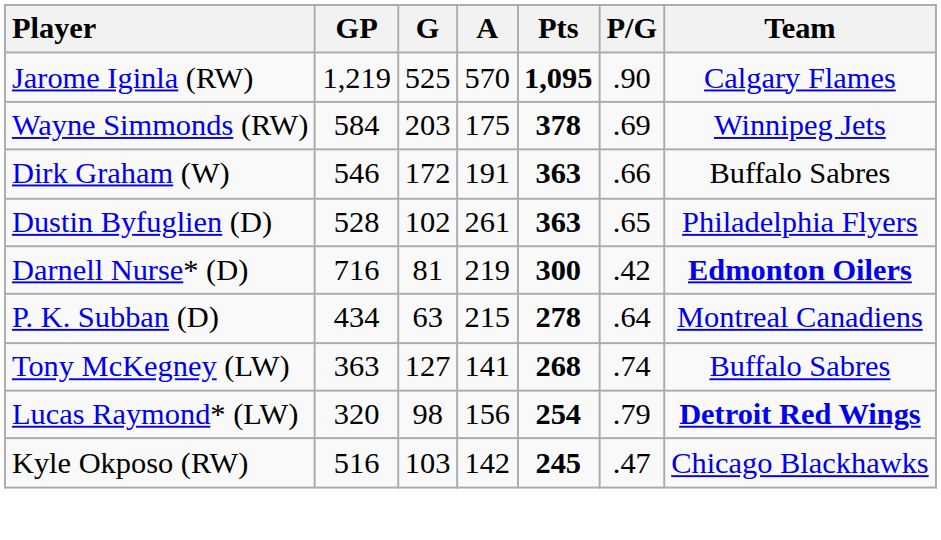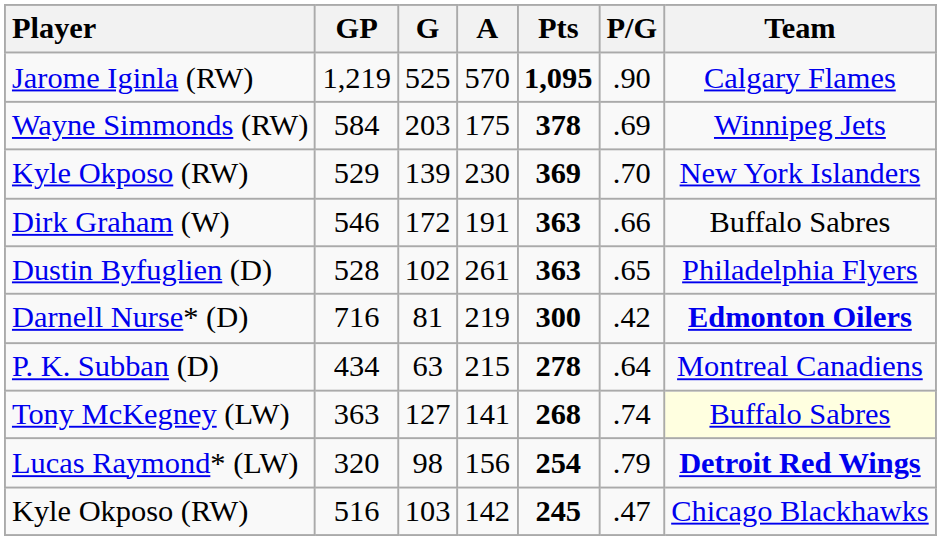 <table class="wikitable" style="text-align:center;">
 <tr>
 <th style="text-align:left;">Player</th>
 <th>GP</th>
 <th>G</th>
 <th>A</th>
 <th>Pts</th>
 <th>P/G</th>
 <th scope="col">Team</th>
 </tr>
 <tr>
 <td style="text-align:left;"><a href='#'>Jarome Iginla</a> (RW)</td>
 <td>1,219</td>
 <td>525</td>
 <td>570</td>
 <td><strong>1,095</strong></td>
 <td>.90</td>
 <td><a href='#'>Calgary Flames</a></td>
 </tr>
 <tr>
 <td style="text-align:left;"><a href='#'>Wayne Simmonds</a> (RW)</td>
 <td>584</td>
 <td>203</td>
 <td>175</td>
 <td><strong>378</strong></td>
 <td>.69</td>
 <td><a href='#'>Winnipeg Jets</a></td>
+</tr>
+<tr>
+<td style="text-align:left;"><a href='#'>Kyle Okposo</a> (RW)</td>
+<td>529</td>
+<td>139</td>
+<td>230</td>
+<td><strong>369</strong></td>
+<td>.70</td>
+<td><a href='#'>New York Islanders</a></td>
 </tr>
 <tr>
 <td style="text-align:left;"><a href='#'>Dirk Graham</a> (W)</td>
 <td>546</td>
 <td>172</td>
 <td>191</td>
 <td><strong>363</strong></td>
 <td>.66</td>
 <td>Buffalo Sabres</td>
 </tr>
 <tr>
 <td style="text-align:left;"><a href='#'>Dustin Byfuglien</a> (D)</td>
 <td>528</td>
 <td>102</td>
 <td>261</td>
 <td><strong>363</strong></td>
 <td>.65</td>
 <td><a href='#'>Philadelphia Flyers</a></td>
 </tr>
 <tr>
 <td style="text-align:left;"><a href='#'>Darnell Nurse</a>* (D)</td>
 <td>716</td>
 <td>81</td>
 <td>219</td>
 <td><strong>300</strong></td>
 <td>.42</td>
 <td><strong><a href='#'>Edmonton Oilers</a></strong></td>
 </tr>
 <tr>
 <td style="text-align:left;"><a href='#'>P. K. Subban</a> (D)</td>
 <td>434</td>
 <td>63</td>
 <td>215</td>
 <td><strong>278</strong></td>
 <td>.64</td>
 <td><a href='#'>Montreal Canadiens</a></td>
 </tr>
 <tr>
 <td style="text-align:left;"><a href='#'>Tony McKegney</a> (LW)</td>
 <td>363</td>
 <td>127</td>
 <td>141</td>
 <td><strong>268</strong></td>
 <td>.74</td>
-<td><a href='#'>Buffalo Sabres</a></td>
+<td style="background: lightyellow;"><a href='#'>Buffalo Sabres</a></td>
 </tr>
 <tr>
 <td style="text-align:left;"><a href='#'>Lucas Raymond</a>* (LW)</td>
 <td>320</td>
 <td>98</td>
 <td>156</td>
 <td><strong>254</strong></td>
 <td>.79</td>
 <td><strong><a href='#'>Detroit Red Wings</a></strong></td>
 </tr>
 <tr>
 <td style="text-align:left;">Kyle Okposo (RW)</td>
 <td>516</td>
 <td>103</td>
 <td>142</td>
 <td><strong>245</strong></td>
 <td>.47</td>
 <td><a href='#'>Chicago Blackhawks</a></td>
 </tr>
 </table>
